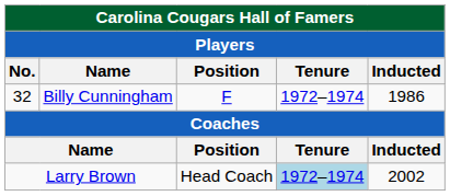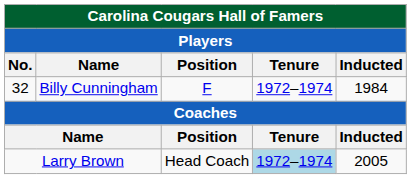 <table class="wikitable" style="text-align:center">
 <tr>
 <th colspan="5" style="background:#005F30; color:#FFFFFF;">Carolina Cougars Hall of Famers</th>
 </tr>
 <tr>
 <th colspan="5" style="text-align:center; background:#1560BD; color:#FFFFFF;">Players</th>
 </tr>
 <tr>
 <th>No.</th>
 <th>Name</th>
 <th>Position</th>
 <th>Tenure</th>
 <th>Inducted</th>
 </tr>
 <tr>
 <td>32</td>
 <td><a href='#'>Billy Cunningham</a></td>
 <td><a href='#'>F</a></td>
 <td><a href='#'>1972</a>–<a href='#'>1974</a></td>
-<td>1986</td>
+<td>1984</td>
 </tr>
 <tr>
 <th colspan="5" style="text-align:center; background:#1560BD; color:#FFFFFF;">Coaches</th>
 </tr>
 <tr>
 <th colspan=2>Name</th>
 <th>Position</th>
 <th>Tenure</th>
 <th>Inducted</th>
 </tr>
 <tr>
 <td colspan=2><a href='#'>Larry Brown</a></td>
 <td>Head Coach</td>
 <td style="background: lightblue;"><a href='#'>1972</a>–<a href='#'>1974</a></td>
-<td>2002</td>
+<td>2005</td>
 </tr>
 </table>
